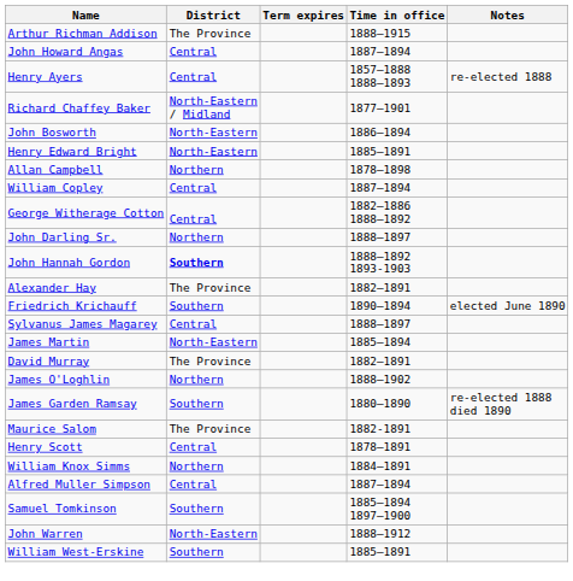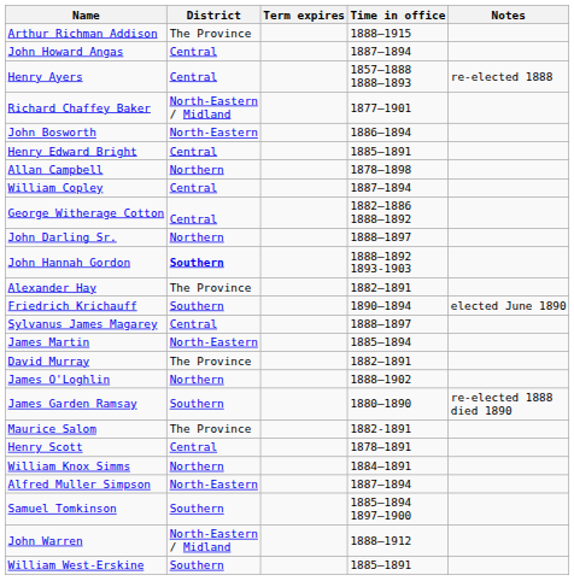 <table class="wikitable sortable">
 <tr>
 <th>Name</th>
 <th>District</th>
 <th>Term expires</th>
 <th>Time in office</th>
 <th>Notes</th>
 </tr>
 <tr>
 <td><a href='#'>Arthur Richman Addison</a></td>
 <td>The Province </td>
 <td></td>
 <td>1888–1915</td>
 <td></td>
 </tr>
 <tr>
 <td><a href='#'>John Howard Angas</a></td>
 <td><a href='#'>Central</a></td>
 <td></td>
 <td>1887–1894</td>
 <td></td>
 </tr>
 <tr>
 <td><a href='#'>Henry Ayers</a></td>
 <td><a href='#'>Central</a></td>
 <td></td>
 <td>1857–1888<br>1888–1893</td>
 <td>re-elected 1888</td>
 </tr>
 <tr>
 <td><a href='#'>Richard Chaffey Baker</a></td>
 <td><a href='#'>North-Eastern</a><br>/ <a href='#'>Midland</a></td>
 <td></td>
 <td>1877–1901</td>
 <td></td>
 </tr>
 <tr>
 <td><a href='#'>John Bosworth</a></td>
 <td><a href='#'>North-Eastern</a></td>
 <td></td>
 <td>1886–1894</td>
 <td></td>
 </tr>
 <tr>
 <td><a href='#'>Henry Edward Bright</a></td>
-<td><a href='#'>North-Eastern</a></td>
+<td><a href='#'>Central</a></td>
 <td></td>
 <td>1885–1891</td>
 <td></td>
 </tr>
 <tr>
 <td><a href='#'>Allan Campbell</a></td>
 <td><a href='#'>Northern</a></td>
 <td></td>
 <td>1878–1898</td>
 <td></td>
 </tr>
 <tr>
 <td><a href='#'>William Copley</a></td>
 <td><a href='#'>Central</a></td>
 <td></td>
 <td>1887–1894</td>
 <td></td>
 </tr>
 <tr>
 <td><a href='#'>George Witherage Cotton</a></td>
 <td><br><a href='#'>Central</a></td>
 <td></td>
 <td>1882–1886<br>1888–1892</td>
 <td></td>
 </tr>
 <tr>
 <td><a href='#'>John Darling Sr.</a></td>
 <td><a href='#'>Northern</a></td>
 <td></td>
 <td>1888–1897</td>
 <td></td>
 </tr>
 <tr>
 <td><a href='#'>John Hannah Gordon</a></td>
 <td><strong><a href='#'>Southern</a></strong></td>
 <td></td>
 <td>1888–1892<br>1893-1903</td>
 <td></td>
 </tr>
 <tr>
 <td><a href='#'>Alexander Hay</a></td>
 <td>The Province</td>
 <td></td>
 <td>1882–1891</td>
 <td></td>
 </tr>
 <tr>
 <td><a href='#'>Friedrich Krichauff</a></td>
 <td><a href='#'>Southern</a></td>
 <td></td>
 <td>1890–1894</td>
 <td>elected June 1890</td>
 </tr>
 <tr>
 <td><a href='#'>Sylvanus James Magarey</a></td>
 <td><a href='#'>Central</a></td>
 <td></td>
 <td>1888–1897</td>
 <td></td>
 </tr>
 <tr>
 <td><a href='#'>James Martin</a></td>
 <td><a href='#'>North-Eastern</a></td>
 <td></td>
 <td>1885–1894</td>
 <td></td>
 </tr>
 <tr>
 <td><a href='#'>David Murray</a></td>
 <td>The Province </td>
 <td></td>
 <td>1882–1891</td>
 <td></td>
 </tr>
 <tr>
 <td><a href='#'>James O'Loghlin</a></td>
 <td><a href='#'>Northern</a></td>
 <td></td>
 <td>1888–1902</td>
 <td></td>
 </tr>
 <tr>
 <td><a href='#'>James Garden Ramsay</a></td>
 <td><a href='#'>Southern</a></td>
 <td></td>
 <td>1880–1890</td>
 <td>re-elected 1888<br>died 1890</td>
 </tr>
 <tr>
 <td><a href='#'>Maurice Salom</a></td>
 <td>The Province</td>
 <td></td>
 <td>1882-1891</td>
 <td></td>
 </tr>
 <tr>
 <td><a href='#'>Henry Scott</a></td>
 <td><a href='#'>Central</a></td>
 <td></td>
 <td>1878–1891</td>
 <td></td>
 </tr>
 <tr>
 <td><a href='#'>William Knox Simms</a></td>
 <td><a href='#'>Northern</a></td>
 <td></td>
 <td>1884–1891</td>
 <td></td>
 </tr>
 <tr>
 <td><a href='#'>Alfred Muller Simpson</a></td>
-<td><a href='#'>Central</a></td>
+<td><a href='#'>North-Eastern</a></td>
 <td></td>
 <td>1887–1894</td>
 <td></td>
 </tr>
 <tr>
 <td><a href='#'>Samuel Tomkinson</a></td>
 <td><a href='#'>Southern</a></td>
 <td></td>
 <td>1885–1894<br>1897–1900</td>
 <td></td>
 </tr>
 <tr>
 <td><a href='#'>John Warren</a></td>
-<td><a href='#'>North-Eastern</a></td>
+<td><a href='#'>North-Eastern</a><br>/ <a href='#'>Midland</a></td>
 <td></td>
 <td>1888–1912</td>
 <td></td>
 </tr>
 <tr>
 <td><a href='#'>William West-Erskine</a></td>
 <td><a href='#'>Southern</a></td>
 <td></td>
 <td>1885–1891</td>
 <td></td>
 </tr>
 </table>
